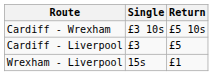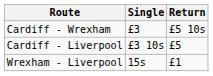 <table class="wikitable">
 <tr>
 <th>Route</th>
 <th>Single</th>
 <th>Return</th>
 </tr>
 <tr>
 <td>Cardiff - Wrexham</td>
-<td>£3 10s</td>
+<td>£3</td>
 <td>£5 10s</td>
 </tr>
 <tr>
 <td>Cardiff - Liverpool</td>
-<td>£3</td>
+<td>£3 10s</td>
 <td>£5</td>
 </tr>
 <tr>
 <td>Wrexham - Liverpool</td>
 <td>15s</td>
 <td>£1</td>
 </tr>
 </table>
